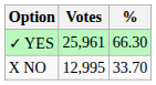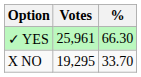 <table class="wikitable">
 <tr>
 <th>Option</th>
 <th>Votes</th>
 <th>%</th>
 </tr>
 <tr>
 <td style=background:#bbf8be>✓ YES</td>
 <td style=background:#bbf8be>25,961</td>
 <td style=background:#bbf8be>66.30</td>
 </tr>
 <tr>
 <td>X NO</td>
-<td>12,995</td>
+<td>19,295</td>
 <td>33.70</td>
 </tr>
 </table>
